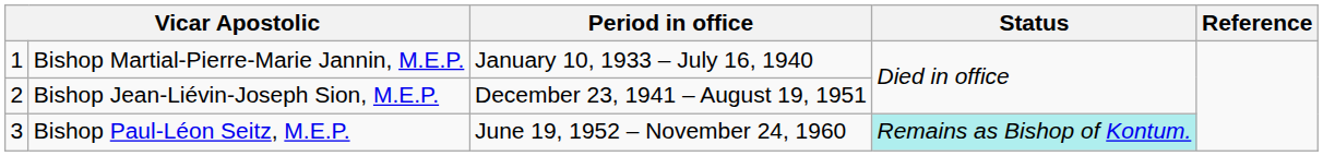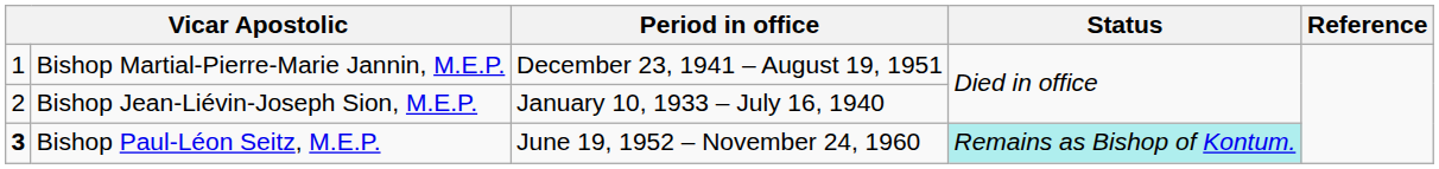 <table class="wikitable">
 <tr>
 <th colspan="2">Vicar Apostolic</th>
 <th>Period in office</th>
 <th>Status</th>
 <th>Reference</th>
 </tr>
 <tr>
 <td>1</td>
 <td>Bishop Martial-Pierre-Marie Jannin, <a href='#'>M.E.P.</a></td>
-<td>January 10, 1933 – July 16, 1940</td>
+<td>December 23, 1941 – August 19, 1951</td>
 <td rowspan=2><em>Died in office</em></td>
 <td rowspan=3></td>
 </tr>
 <tr>
 <td>2</td>
 <td>Bishop Jean-Liévin-Joseph Sion, <a href='#'>M.E.P.</a></td>
-<td>December 23, 1941 – August 19, 1951</td>
+<td>January 10, 1933 – July 16, 1940</td>
 </tr>
 <tr>
-<td>3</td>
+<td><strong>3</strong></td>
 <td>Bishop <a href='#'>Paul-Léon Seitz</a>, <a href='#'>M.E.P.</a></td>
 <td>June 19, 1952 – November 24, 1960</td>
 <td style="background: paleturquoise;"><em>Remains as Bishop of <a href='#'>Kontum.</a></em></td>
 </tr>
 </table>
